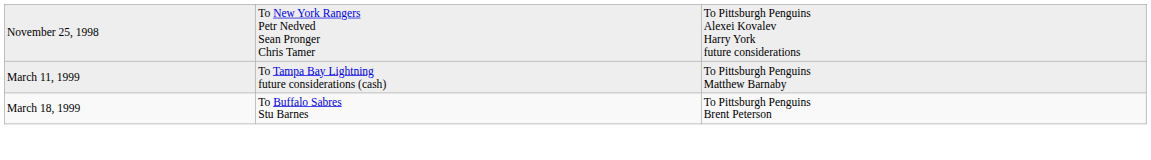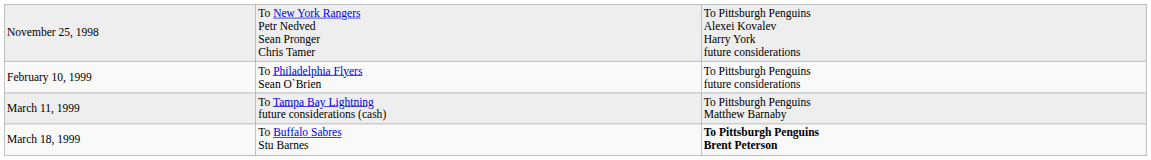 <table class="wikitable" style="border:1px solid #999999; width:80%;">
 <tr bgcolor="eeeeee">
 <td style='width:22%;'>November 25, 1998</td>
 <td style='width:39%;' valign='top'>To <a href='#'>New York Rangers</a><br>Petr Nedved<br>Sean Pronger<br>Chris Tamer</td>
 <td style='width:39%;' valign='top'>To Pittsburgh Penguins<br>Alexei Kovalev<br>Harry York<br>future considerations</td>
+</tr>
+<tr>
+<td style='width:22%;'>February 10, 1999</td>
+<td style='width:39%;' valign='top'>To <a href='#'>Philadelphia Flyers</a><br>Sean O`Brien</td>
+<td style='width:39%;' valign='top'>To Pittsburgh Penguins<br>future considerations</td>
 </tr>
 <tr bgcolor="eeeeee">
 <td style='width:22%;'>March 11, 1999</td>
 <td style='width:39%;' valign='top'>To <a href='#'>Tampa Bay Lightning</a><br>future considerations (cash)</td>
 <td style='width:39%;' valign='top'>To Pittsburgh Penguins<br>Matthew Barnaby</td>
 </tr>
 <tr>
 <td style='width:22%;'>March 18, 1999</td>
 <td style='width:39%;' valign='top'>To <a href='#'>Buffalo Sabres</a><br>Stu Barnes</td>
-<td style='width:39%;' valign='top'>To Pittsburgh Penguins<br>Brent Peterson</td>
+<td style='width:39%;' valign='top'><strong>To Pittsburgh Penguins<br>Brent Peterson</strong></td>
 </tr>
 </table>
